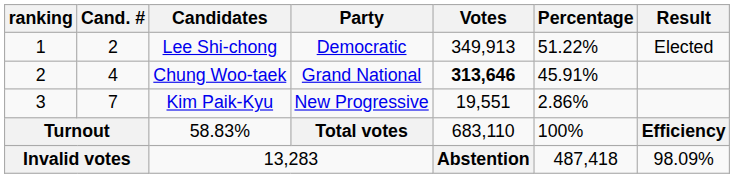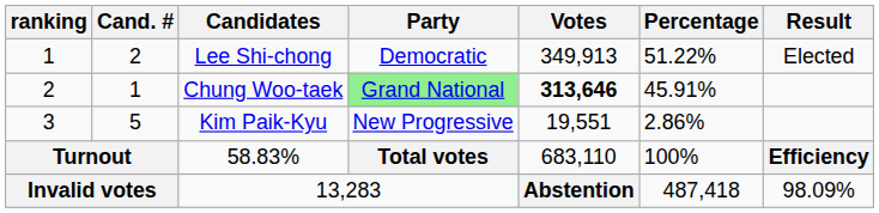 <table class="wikitable sortable" style="text-align:center;">
 <tr>
 <th>ranking</th>
 <th>Cand. #</th>
 <th>Candidates</th>
 <th>Party</th>
 <th>Votes</th>
 <th>Percentage</th>
 <th>Result</th>
 </tr>
 <tr>
 <td>1</td>
 <td>2</td>
 <td><a href='#'>Lee Shi-chong</a></td>
 <td><a href='#'>Democratic</a></td>
 <td>349,913</td>
 <td align=left>51.22%</td>
 <td>Elected</td>
 </tr>
 <tr>
 <td>2</td>
-<td>4</td>
+<td>1</td>
 <td><a href='#'>Chung Woo-taek</a></td>
-<td><a href='#'>Grand National</a></td>
+<td style="background: lightgreen;"><a href='#'>Grand National</a></td>
 <td><strong>313,646</strong></td>
 <td align=left>45.91%</td>
 <td></td>
 </tr>
 <tr>
 <td>3</td>
-<td>7</td>
+<td>5</td>
 <td><a href='#'>Kim Paik-Kyu</a></td>
 <td><a href='#'>New Progressive</a></td>
 <td>19,551</td>
 <td align=left>2.86%</td>
 <td></td>
 </tr>
 <tr class="sortbottom">
 <th colspan=2>Turnout</th>
 <td>58.83%</td>
 <th>Total votes</th>
 <td>683,110</td>
 <td align=left>100%</td>
 <th>Efficiency</th>
 </tr>
 <tr class="sortbottom">
 <th colspan=2>Invalid votes</th>
 <td colspan=2>13,283</td>
 <th>Abstention</th>
 <td>487,418</td>
 <td>98.09%</td>
 </tr>
 </table>
